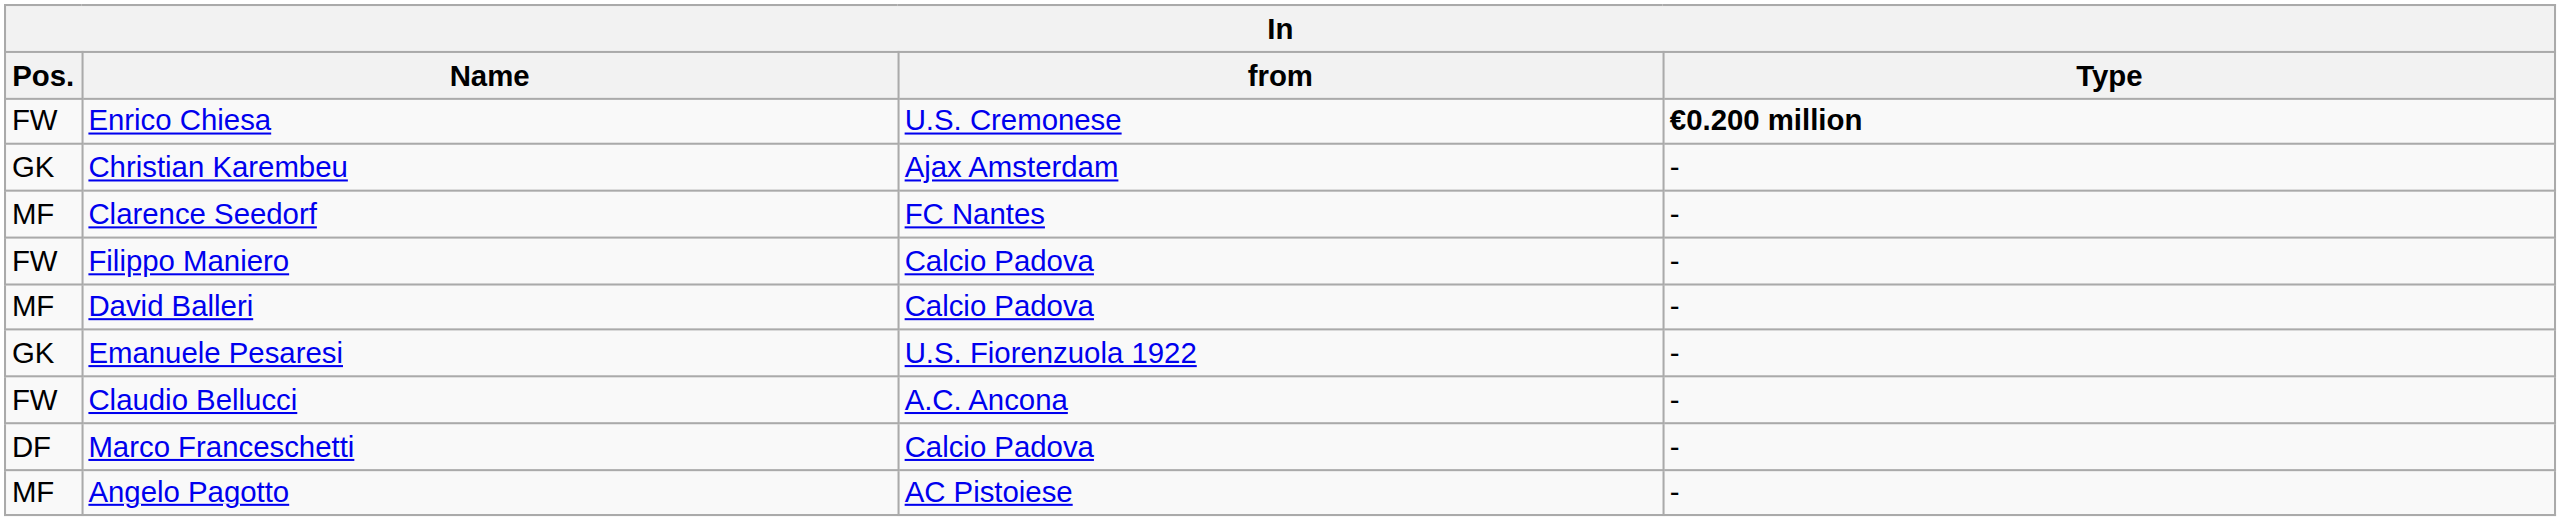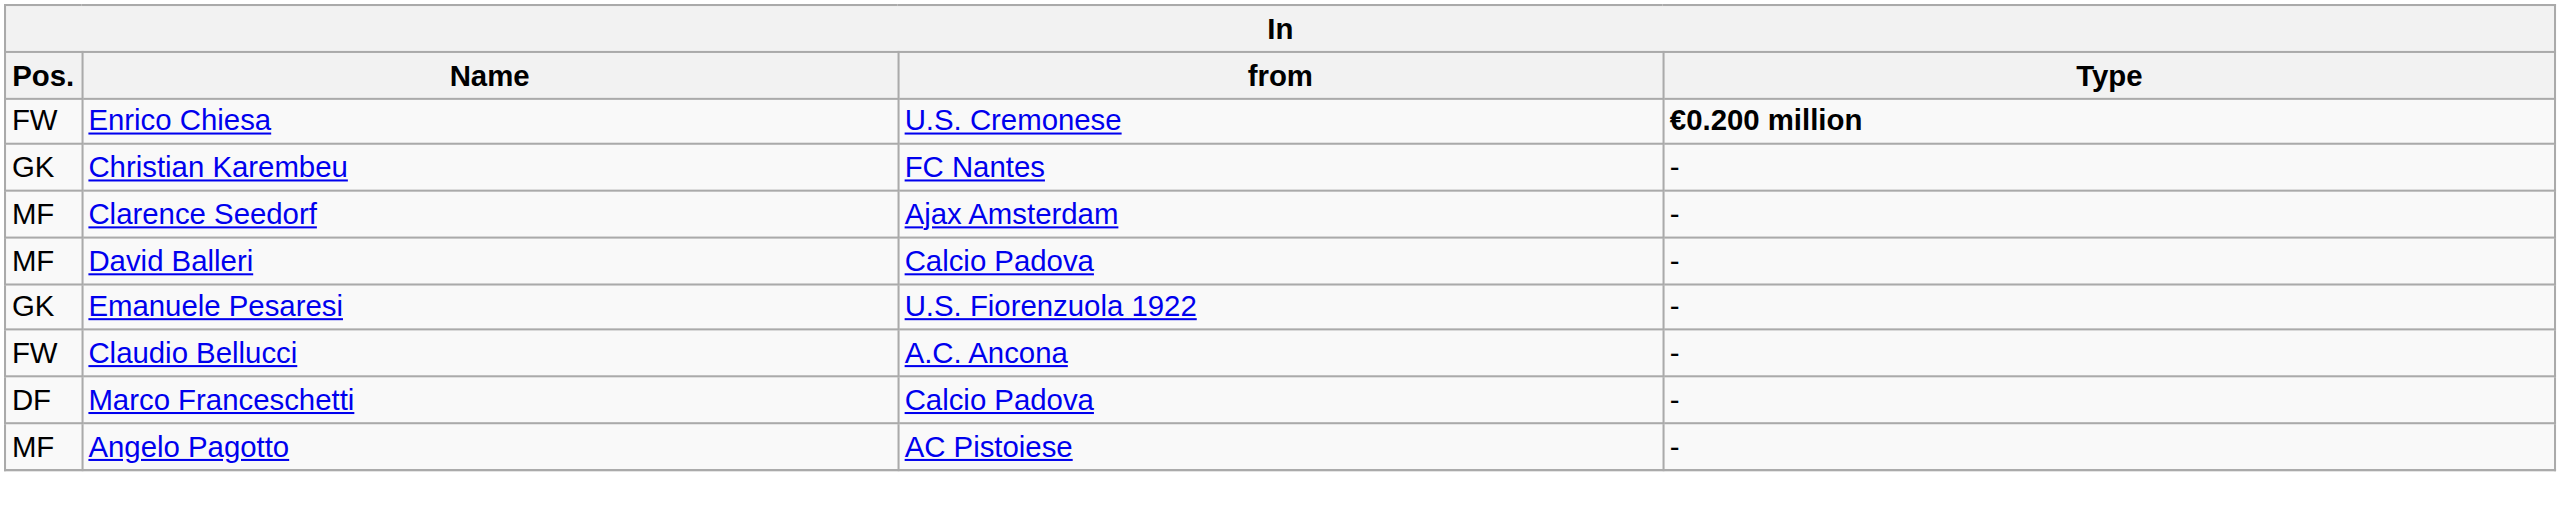 <table class="wikitable" style="font-size:90%;width:99%;">
 <tr>
 <th colspan="4">In</th>
 </tr>
 <tr>
 <th width=3%>Pos.</th>
 <th width=32%>Name</th>
 <th width=30%>from</th>
 <th width=35%>Type</th>
 </tr>
 <tr>
 <td>FW</td>
 <td><a href='#'>Enrico Chiesa</a></td>
 <td><a href='#'>U.S. Cremonese</a></td>
 <td><strong>€0.200 million</strong></td>
 </tr>
 <tr>
 <td>GK</td>
 <td><a href='#'>Christian Karembeu</a></td>
-<td><a href='#'>Ajax Amsterdam</a></td>
+<td><a href='#'>FC Nantes</a></td>
 <td>-</td>
 </tr>
 <tr>
 <td>MF</td>
 <td><a href='#'>Clarence Seedorf</a></td>
-<td><a href='#'>FC Nantes</a></td>
-<td>-</td>
-</tr>
-<tr>
-<td>FW</td>
-<td><a href='#'>Filippo Maniero</a></td>
-<td><a href='#'>Calcio Padova</a></td>
+<td><a href='#'>Ajax Amsterdam</a></td>
 <td>-</td>
 </tr>
 <tr>
 <td>MF</td>
 <td><a href='#'>David Balleri</a></td>
 <td><a href='#'>Calcio Padova</a></td>
 <td>-</td>
 </tr>
 <tr>
 <td>GK</td>
 <td><a href='#'>Emanuele Pesaresi</a></td>
 <td><a href='#'>U.S. Fiorenzuola 1922</a></td>
 <td>-</td>
 </tr>
 <tr>
 <td>FW</td>
 <td><a href='#'>Claudio Bellucci</a></td>
 <td><a href='#'>A.C. Ancona</a></td>
 <td>-</td>
 </tr>
 <tr>
 <td>DF</td>
 <td><a href='#'>Marco Franceschetti</a></td>
 <td><a href='#'>Calcio Padova</a></td>
 <td>-</td>
 </tr>
 <tr>
 <td>MF</td>
 <td><a href='#'>Angelo Pagotto</a></td>
 <td><a href='#'>AC Pistoiese</a></td>
 <td>-</td>
 </tr>
 <tr>
 </tr>
 </table>
